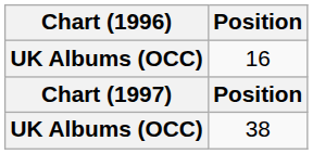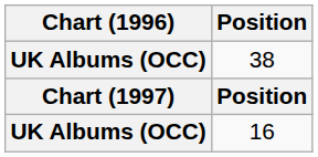 <table class="wikitable plainrowheaders" style="text-align:center">
 <tr>
 <th scope="col">Chart (1996)</th>
 <th scope="col">Position</th>
 </tr>
 <tr>
 <th scope="row">UK Albums (OCC)</th>
-<td>16</td>
+<td>38</td>
 </tr>
 <tr>
 <th scope="col">Chart (1997)</th>
 <th scope="col">Position</th>
 </tr>
 <tr>
 <th scope="row">UK Albums (OCC)</th>
-<td>38</td>
+<td>16</td>
 </tr>
 </table>
